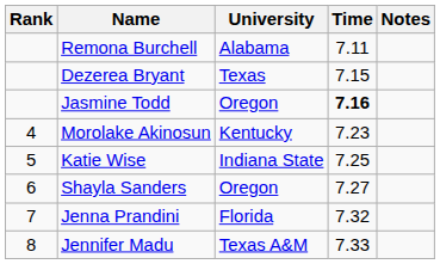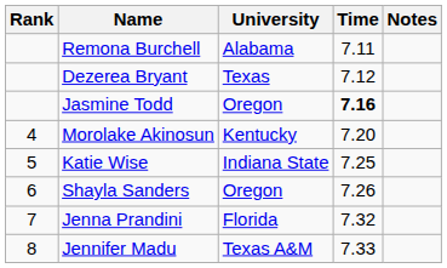 <table class="wikitable sortable" style="text-align:center">
 <tr>
 <th>Rank</th>
 <th>Name</th>
 <th>University</th>
 <th>Time</th>
 <th>Notes</th>
 </tr>
 <tr>
 <td></td>
 <td align=left><a href='#'>Remona Burchell</a> </td>
 <td align=left><a href='#'>Alabama</a></td>
 <td>7.11</td>
 <td></td>
 </tr>
 <tr>
 <td></td>
 <td align=left><a href='#'>Dezerea Bryant</a></td>
 <td align=left><a href='#'>Texas</a></td>
-<td>7.15</td>
+<td>7.12</td>
 <td></td>
 </tr>
 <tr>
 <td></td>
 <td align=left><a href='#'>Jasmine Todd</a></td>
 <td align=left><a href='#'>Oregon</a></td>
 <td><strong>7.16</strong></td>
 <td></td>
 </tr>
 <tr>
 <td>4</td>
 <td align=left><a href='#'>Morolake Akinosun</a></td>
 <td align=left><a href='#'>Kentucky</a></td>
-<td>7.23</td>
+<td>7.20</td>
 <td></td>
 </tr>
 <tr>
 <td>5</td>
 <td align=left><a href='#'>Katie Wise</a></td>
 <td align=left><a href='#'>Indiana State</a></td>
 <td>7.25</td>
 <td></td>
 </tr>
 <tr>
 <td>6</td>
 <td align=left><a href='#'>Shayla Sanders</a></td>
 <td align=left><a href='#'>Oregon</a></td>
-<td>7.27</td>
+<td>7.26</td>
 <td></td>
 </tr>
 <tr>
 <td>7</td>
 <td align=left><a href='#'>Jenna Prandini</a></td>
 <td align=left><a href='#'>Florida</a></td>
 <td>7.32</td>
 <td></td>
 </tr>
 <tr>
 <td>8</td>
 <td align=left><a href='#'>Jennifer Madu</a></td>
 <td align=left><a href='#'>Texas A&M</a></td>
 <td>7.33</td>
 <td></td>
 </tr>
 </table>
